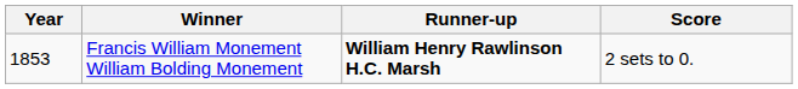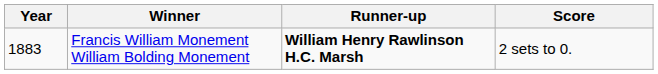 <table class="wikitable">
 <tr>
 <th style="width:60px;">Year</th>
 <th style="width:220px;">Winner</th>
 <th style="width:220px;">Runner-up</th>
 <th style="width:160px;">Score</th>
 </tr>
 <tr>
-<td>1853</td>
+<td>1883</td>
 <td> <a href='#'>Francis William Monement</a><br> <a href='#'>William Bolding Monement</a></td>
 <td><strong> William Henry Rawlinson<br>  H.C. Marsh</strong></td>
 <td>2 sets to 0.</td>
 </tr>
 </table>
